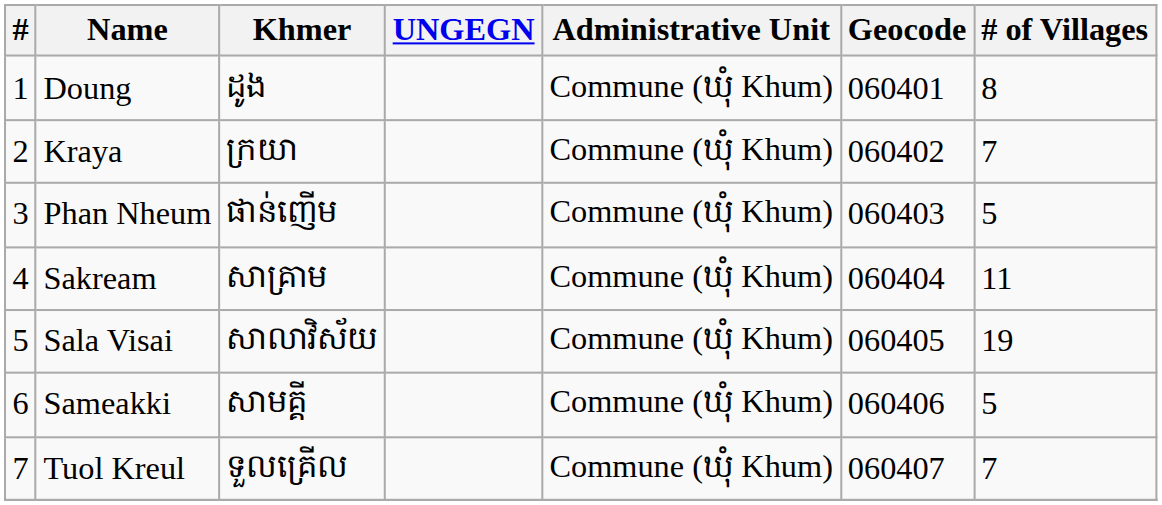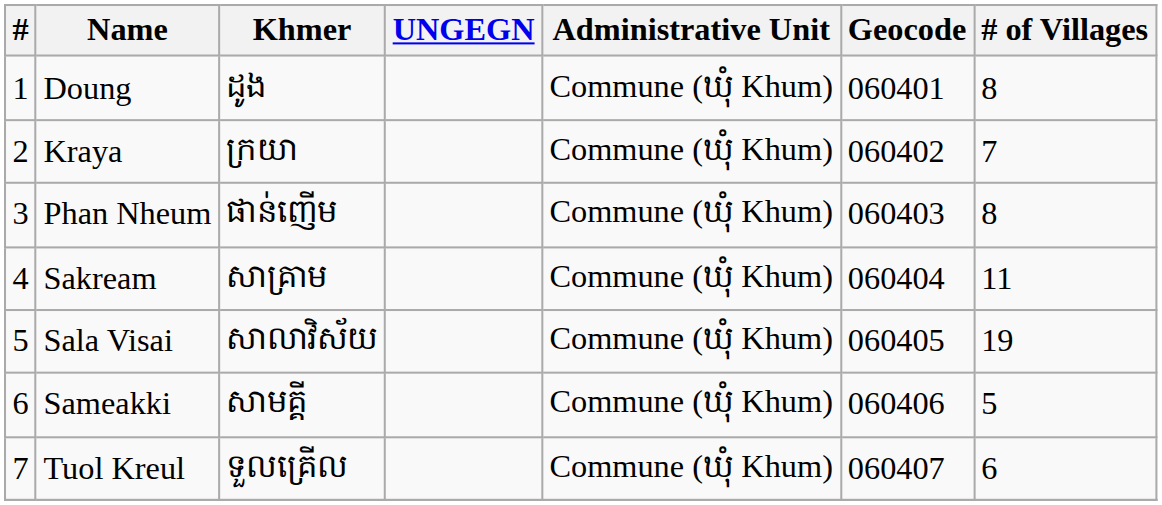 <table class="wikitable sortable">
 <tr>
 <th>#</th>
 <th>Name</th>
 <th>Khmer</th>
 <th><a href='#'>UNGEGN</a></th>
 <th>Administrative Unit</th>
 <th>Geocode</th>
 <th># of Villages</th>
 </tr>
 <tr>
 <td>1</td>
 <td>Doung</td>
 <td>ដូង</td>
 <td></td>
 <td>Commune (ឃុំ Khum)</td>
 <td>060401</td>
 <td>8</td>
 </tr>
 <tr>
 <td>2</td>
 <td>Kraya</td>
 <td>ក្រយា</td>
 <td></td>
 <td>Commune (ឃុំ Khum)</td>
 <td>060402</td>
 <td>7</td>
 </tr>
 <tr>
 <td>3</td>
 <td>Phan Nheum</td>
 <td>ផាន់ញើម</td>
 <td></td>
 <td>Commune (ឃុំ Khum)</td>
 <td>060403</td>
-<td>5</td>
+<td>8</td>
 </tr>
 <tr>
 <td>4</td>
 <td>Sakream</td>
 <td>សាគ្រាម</td>
 <td></td>
 <td>Commune (ឃុំ Khum)</td>
 <td>060404</td>
 <td>11</td>
 </tr>
 <tr>
 <td>5</td>
 <td>Sala Visai</td>
 <td>សាលាវិស័យ</td>
 <td></td>
 <td>Commune (ឃុំ Khum)</td>
 <td>060405</td>
 <td>19</td>
 </tr>
 <tr>
 <td>6</td>
 <td>Sameakki</td>
 <td>សាមគ្គី</td>
 <td></td>
 <td>Commune (ឃុំ Khum)</td>
 <td>060406</td>
 <td>5</td>
 </tr>
 <tr>
 <td>7</td>
 <td>Tuol Kreul</td>
 <td>ទួលគ្រើល</td>
 <td></td>
 <td>Commune (ឃុំ Khum)</td>
 <td>060407</td>
-<td>7</td>
+<td>6</td>
 </tr>
 <tr>
 </tr>
 </table>
